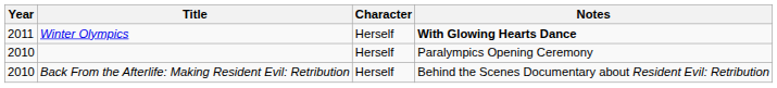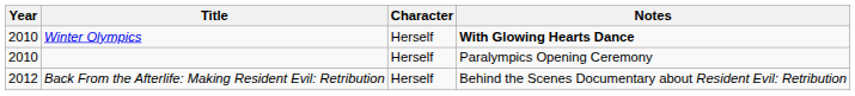 <table class="wikitable sortable">
 <tr>
 <th>Year</th>
 <th>Title</th>
 <th>Character</th>
 <th>Notes</th>
 </tr>
 <tr>
-<td>2011</td>
+<td>2010</td>
 <td><em><a href='#'>Winter Olympics</a></em></td>
 <td>Herself</td>
 <td><strong>With Glowing Hearts Dance</strong></td>
 </tr>
 <tr>
 <td>2010</td>
 <td></td>
 <td>Herself</td>
 <td>Paralympics Opening Ceremony</td>
 </tr>
 <tr>
-<td>2010</td>
+<td>2012</td>
 <td><em>Back From the Afterlife: Making Resident Evil: Retribution</em></td>
 <td>Herself</td>
 <td>Behind the Scenes Documentary about <em>Resident Evil: Retribution</em></td>
 </tr>
 </table>
